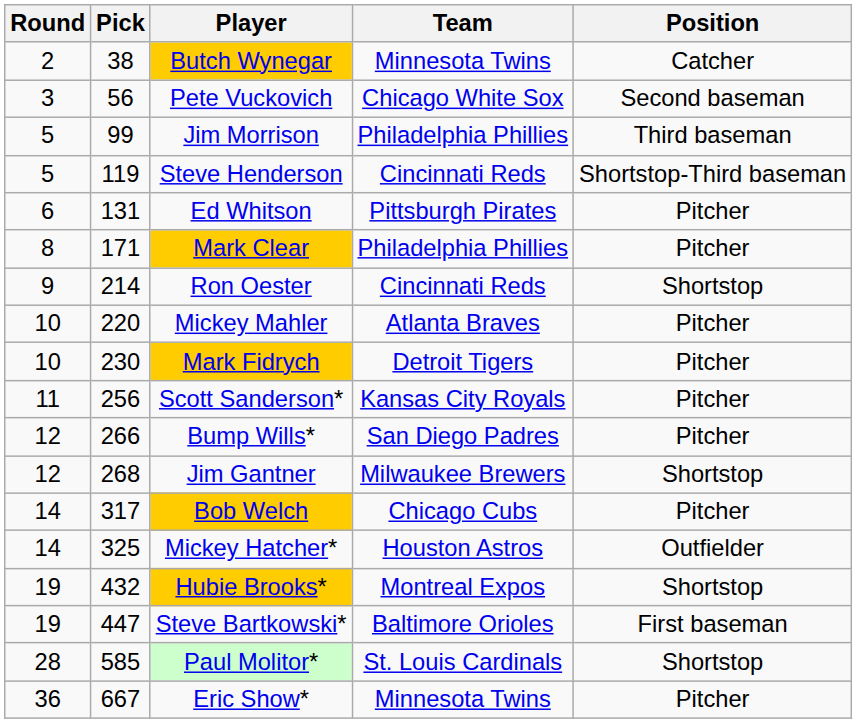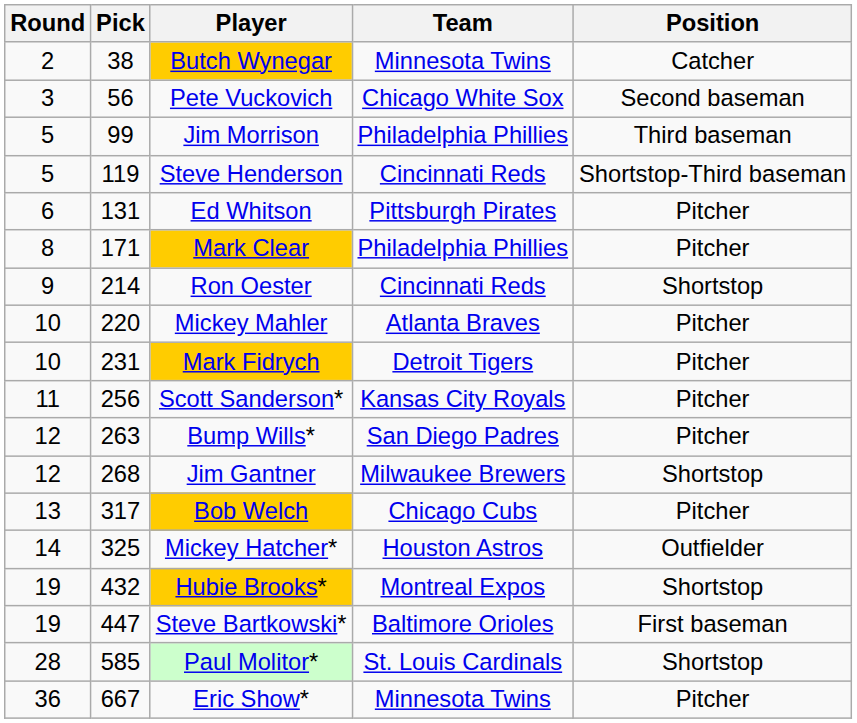 <table class="wikitable sortable" style="text-align:center;" border="1">
 <tr>
 <th>Round</th>
 <th>Pick</th>
 <th>Player</th>
 <th>Team</th>
 <th>Position</th>
 </tr>
 <tr>
 <td>2</td>
 <td>38</td>
 <td bgcolor="#FFCC00"><a href='#'>Butch Wynegar</a></td>
 <td><a href='#'>Minnesota Twins</a></td>
 <td>Catcher</td>
 </tr>
 <tr>
 <td>3</td>
 <td>56</td>
 <td><a href='#'>Pete Vuckovich</a></td>
 <td><a href='#'>Chicago White Sox</a></td>
 <td>Second baseman</td>
 </tr>
 <tr>
 <td>5</td>
 <td>99</td>
 <td><a href='#'>Jim Morrison</a></td>
 <td><a href='#'>Philadelphia Phillies</a></td>
 <td>Third baseman</td>
 </tr>
 <tr>
 <td>5</td>
 <td>119</td>
 <td><a href='#'>Steve Henderson</a></td>
 <td><a href='#'>Cincinnati Reds</a></td>
 <td>Shortstop-Third baseman</td>
 </tr>
 <tr>
 <td>6</td>
 <td>131</td>
 <td><a href='#'>Ed Whitson</a></td>
 <td><a href='#'>Pittsburgh Pirates</a></td>
 <td>Pitcher</td>
 </tr>
 <tr>
 <td>8</td>
 <td>171</td>
 <td bgcolor="#FFCC00"><a href='#'>Mark Clear</a></td>
 <td><a href='#'>Philadelphia Phillies</a></td>
 <td>Pitcher</td>
 </tr>
 <tr>
 <td>9</td>
 <td>214</td>
 <td><a href='#'>Ron Oester</a></td>
 <td><a href='#'>Cincinnati Reds</a></td>
 <td>Shortstop</td>
 </tr>
 <tr>
 <td>10</td>
 <td>220</td>
 <td><a href='#'>Mickey Mahler</a></td>
 <td><a href='#'>Atlanta Braves</a></td>
 <td>Pitcher</td>
 </tr>
 <tr>
 <td>10</td>
-<td>230</td>
+<td>231</td>
 <td bgcolor="#FFCC00"><a href='#'>Mark Fidrych</a></td>
 <td><a href='#'>Detroit Tigers</a></td>
 <td>Pitcher</td>
 </tr>
 <tr>
 <td>11</td>
 <td>256</td>
 <td><a href='#'>Scott Sanderson</a>*</td>
 <td><a href='#'>Kansas City Royals</a></td>
 <td>Pitcher</td>
 </tr>
 <tr>
 <td>12</td>
-<td>266</td>
+<td>263</td>
 <td><a href='#'>Bump Wills</a>*</td>
 <td><a href='#'>San Diego Padres</a></td>
 <td>Pitcher</td>
 </tr>
 <tr>
 <td>12</td>
 <td>268</td>
 <td><a href='#'>Jim Gantner</a></td>
 <td><a href='#'>Milwaukee Brewers</a></td>
 <td>Shortstop</td>
 </tr>
 <tr>
-<td>14</td>
+<td>13</td>
 <td>317</td>
 <td bgcolor="#FFCC00"><a href='#'>Bob Welch</a></td>
 <td><a href='#'>Chicago Cubs</a></td>
 <td>Pitcher</td>
 </tr>
 <tr>
 <td>14</td>
 <td>325</td>
 <td><a href='#'>Mickey Hatcher</a>*</td>
 <td><a href='#'>Houston Astros</a></td>
 <td>Outfielder</td>
 </tr>
 <tr>
 <td>19</td>
 <td>432</td>
 <td bgcolor="#FFCC00"><a href='#'>Hubie Brooks</a>*</td>
 <td><a href='#'>Montreal Expos</a></td>
 <td>Shortstop</td>
 </tr>
 <tr>
 <td>19</td>
 <td>447</td>
 <td><a href='#'>Steve Bartkowski</a>*</td>
 <td><a href='#'>Baltimore Orioles</a></td>
 <td>First baseman</td>
 </tr>
 <tr>
 <td>28</td>
 <td>585</td>
 <td bgcolor="#CCFFCC"><a href='#'>Paul Molitor</a>*</td>
 <td><a href='#'>St. Louis Cardinals</a></td>
 <td>Shortstop</td>
 </tr>
 <tr>
 <td>36</td>
 <td>667</td>
 <td><a href='#'>Eric Show</a>*</td>
 <td><a href='#'>Minnesota Twins</a></td>
 <td>Pitcher</td>
 </tr>
 </table>
